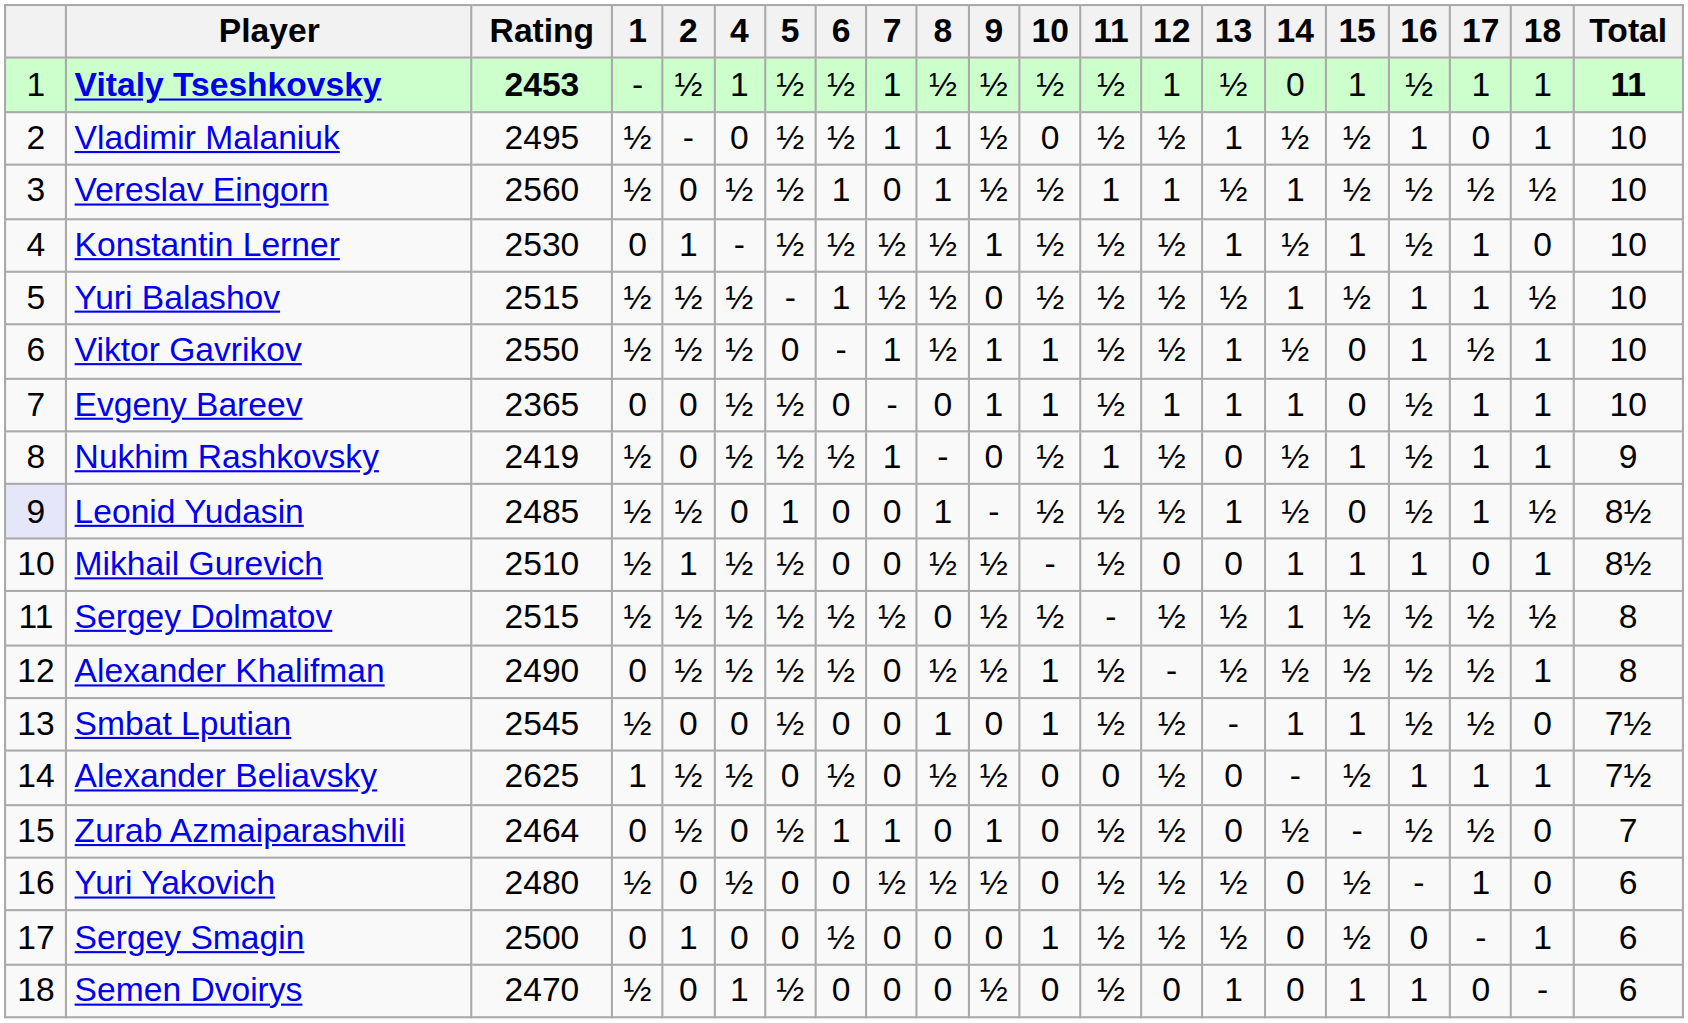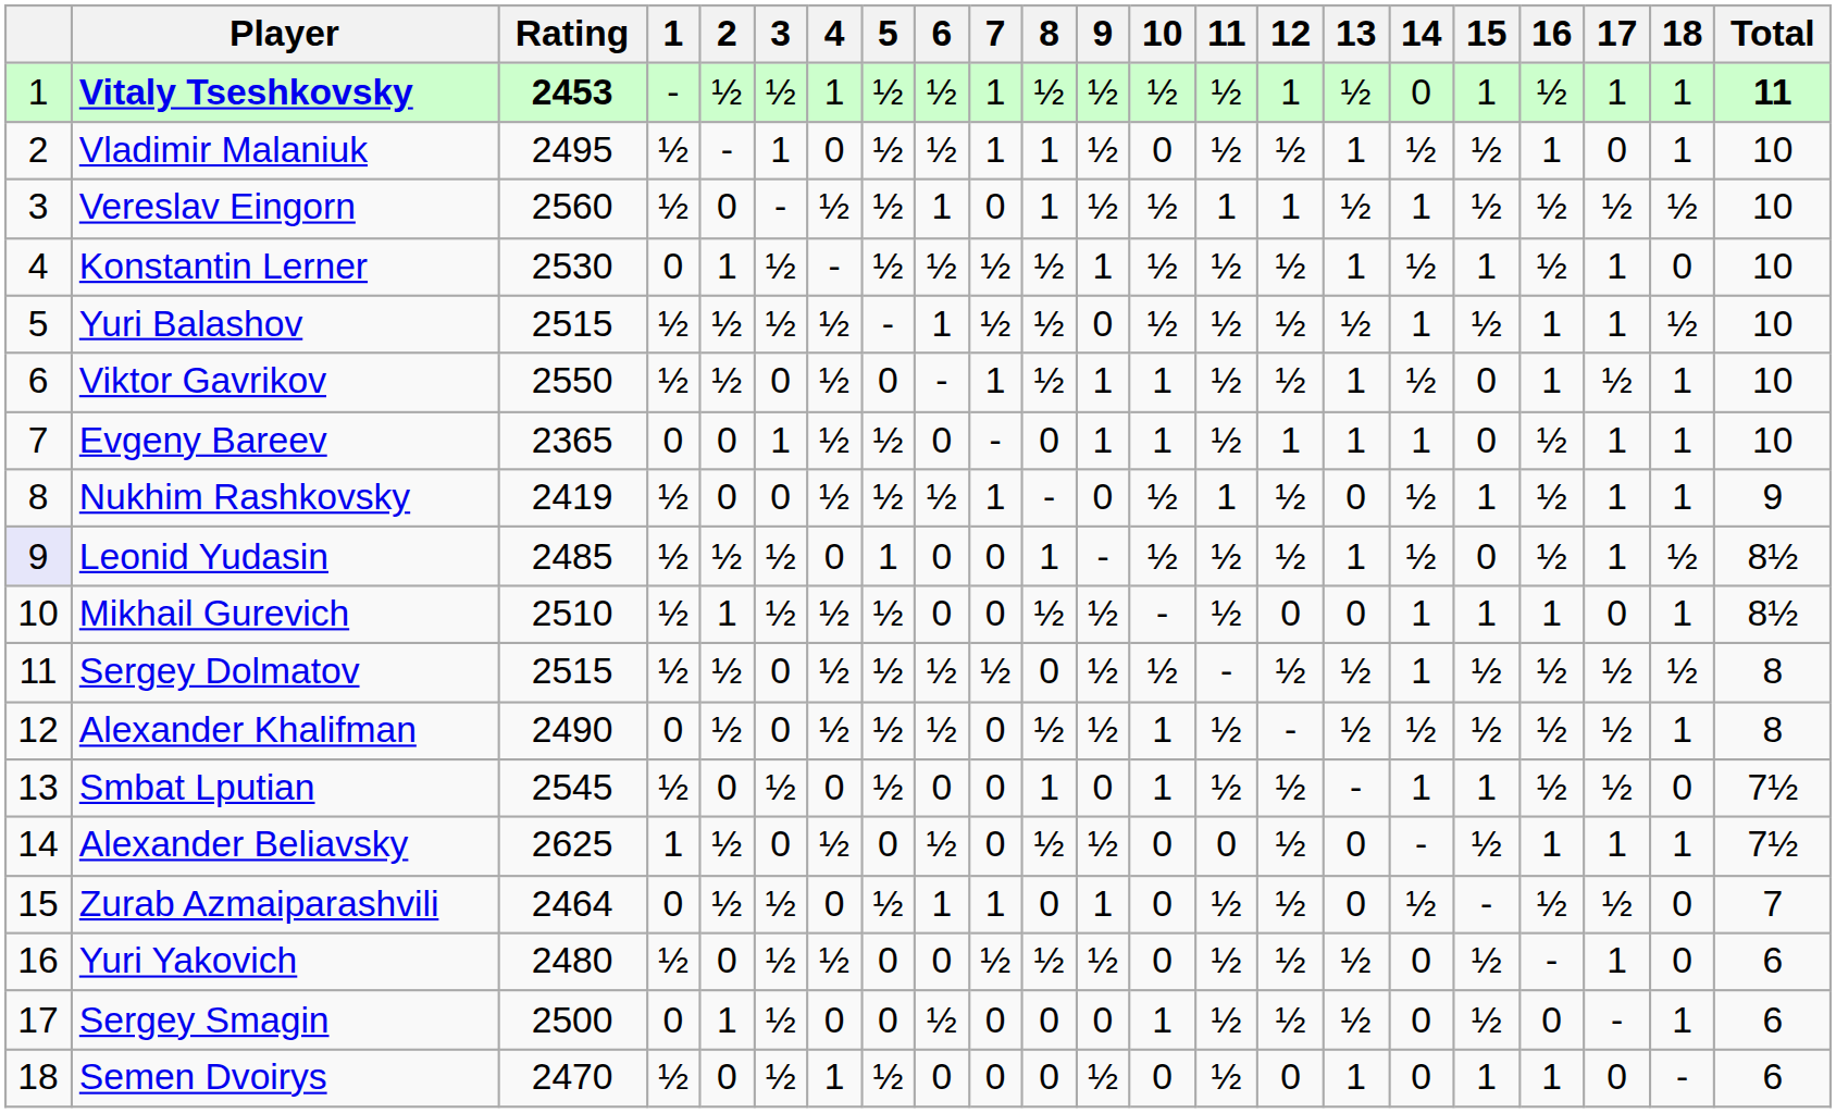 <table class="wikitable" border="1" width="800px">
 <tr>
 <th></th>
 <th>Player</th>
 <th>Rating</th>
 <th>1</th>
 <th>2</th>
+<th>3</th>
 <th>4</th>
 <th>5</th>
 <th>6</th>
 <th>7</th>
 <th>8</th>
 <th>9</th>
 <th>10</th>
 <th>11</th>
 <th>12</th>
 <th>13</th>
 <th>14</th>
 <th>15</th>
 <th>16</th>
 <th>17</th>
 <th>18</th>
 <th>Total</th>
 </tr>
 <tr align=center style="background:#ccffcc;">
 <td>1</td>
 <td align=left> <strong><a href='#'>Vitaly Tseshkovsky</a></strong></td>
 <td><strong>2453</strong></td>
 <td>-</td>
+<td>½</td>
 <td>½</td>
 <td>1</td>
 <td>½</td>
 <td>½</td>
 <td>1</td>
 <td>½</td>
 <td>½</td>
 <td>½</td>
 <td>½</td>
 <td>1</td>
 <td>½</td>
 <td>0</td>
 <td>1</td>
 <td>½</td>
 <td>1</td>
 <td>1</td>
 <td align=center><strong>11</strong></td>
 </tr>
 <tr align=center>
 <td>2</td>
 <td align=left> <a href='#'>Vladimir Malaniuk</a></td>
 <td>2495</td>
 <td>½</td>
 <td>-</td>
+<td>1</td>
 <td>0</td>
 <td>½</td>
 <td>½</td>
 <td>1</td>
 <td>1</td>
 <td>½</td>
 <td>0</td>
 <td>½</td>
 <td>½</td>
 <td>1</td>
 <td>½</td>
 <td>½</td>
 <td>1</td>
 <td>0</td>
 <td>1</td>
 <td align=center>10</td>
 </tr>
 <tr align=center>
 <td>3</td>
 <td align=left> <a href='#'>Vereslav Eingorn</a></td>
 <td>2560</td>
 <td>½</td>
 <td>0</td>
+<td>-</td>
 <td>½</td>
 <td>½</td>
 <td>1</td>
 <td>0</td>
 <td>1</td>
 <td>½</td>
 <td>½</td>
 <td>1</td>
 <td>1</td>
 <td>½</td>
 <td>1</td>
 <td>½</td>
 <td>½</td>
 <td>½</td>
 <td>½</td>
 <td align=center>10</td>
 </tr>
 <tr align=center>
 <td>4</td>
 <td align=left> <a href='#'>Konstantin Lerner</a></td>
 <td>2530</td>
 <td>0</td>
 <td>1</td>
+<td>½</td>
 <td>-</td>
 <td>½</td>
 <td>½</td>
 <td>½</td>
 <td>½</td>
 <td>1</td>
 <td>½</td>
 <td>½</td>
 <td>½</td>
 <td>1</td>
 <td>½</td>
 <td>1</td>
 <td>½</td>
 <td>1</td>
 <td>0</td>
 <td align=center>10</td>
 </tr>
 <tr align=center>
 <td>5</td>
 <td align=left> <a href='#'>Yuri Balashov</a></td>
 <td>2515</td>
+<td>½</td>
 <td>½</td>
 <td>½</td>
 <td>½</td>
 <td>-</td>
 <td>1</td>
 <td>½</td>
 <td>½</td>
 <td>0</td>
 <td>½</td>
 <td>½</td>
 <td>½</td>
 <td>½</td>
 <td>1</td>
 <td>½</td>
 <td>1</td>
 <td>1</td>
 <td>½</td>
 <td align=center>10</td>
 </tr>
 <tr align=center>
 <td>6</td>
 <td align=left> <a href='#'>Viktor Gavrikov</a></td>
 <td>2550</td>
 <td>½</td>
 <td>½</td>
+<td>0</td>
 <td>½</td>
 <td>0</td>
 <td>-</td>
 <td>1</td>
 <td>½</td>
 <td>1</td>
 <td>1</td>
 <td>½</td>
 <td>½</td>
 <td>1</td>
 <td>½</td>
 <td>0</td>
 <td>1</td>
 <td>½</td>
 <td>1</td>
 <td align=center>10</td>
 </tr>
 <tr align=center>
 <td>7</td>
 <td align=left> <a href='#'>Evgeny Bareev</a></td>
 <td>2365</td>
 <td>0</td>
 <td>0</td>
+<td>1</td>
 <td>½</td>
 <td>½</td>
 <td>0</td>
 <td>-</td>
 <td>0</td>
 <td>1</td>
 <td>1</td>
 <td>½</td>
 <td>1</td>
 <td>1</td>
 <td>1</td>
 <td>0</td>
 <td>½</td>
 <td>1</td>
 <td>1</td>
 <td align=center>10</td>
 </tr>
 <tr align=center>
 <td>8</td>
 <td align=left> <a href='#'>Nukhim Rashkovsky</a></td>
 <td>2419</td>
 <td>½</td>
 <td>0</td>
+<td>0</td>
 <td>½</td>
 <td>½</td>
 <td>½</td>
 <td>1</td>
 <td>-</td>
 <td>0</td>
 <td>½</td>
 <td>1</td>
 <td>½</td>
 <td>0</td>
 <td>½</td>
 <td>1</td>
 <td>½</td>
 <td>1</td>
 <td>1</td>
 <td align=center>9</td>
 </tr>
 <tr align=center>
 <td style="background: lavender;">9</td>
 <td align=left> <a href='#'>Leonid Yudasin</a></td>
 <td>2485</td>
+<td>½</td>
 <td>½</td>
 <td>½</td>
 <td>0</td>
 <td>1</td>
 <td>0</td>
 <td>0</td>
 <td>1</td>
 <td>-</td>
 <td>½</td>
 <td>½</td>
 <td>½</td>
 <td>1</td>
 <td>½</td>
 <td>0</td>
 <td>½</td>
 <td>1</td>
 <td>½</td>
 <td align=center>8½</td>
 </tr>
 <tr align=center>
 <td>10</td>
 <td align=left> <a href='#'>Mikhail Gurevich</a></td>
 <td>2510</td>
 <td>½</td>
 <td>1</td>
 <td>½</td>
 <td>½</td>
+<td>½</td>
 <td>0</td>
 <td>0</td>
 <td>½</td>
 <td>½</td>
 <td>-</td>
 <td>½</td>
 <td>0</td>
 <td>0</td>
 <td>1</td>
 <td>1</td>
 <td>1</td>
 <td>0</td>
 <td>1</td>
 <td align=center>8½</td>
 </tr>
 <tr align=center>
 <td>11</td>
 <td align=left> <a href='#'>Sergey Dolmatov</a></td>
 <td>2515</td>
 <td>½</td>
 <td>½</td>
+<td>0</td>
 <td>½</td>
 <td>½</td>
 <td>½</td>
 <td>½</td>
 <td>0</td>
 <td>½</td>
 <td>½</td>
 <td>-</td>
 <td>½</td>
 <td>½</td>
 <td>1</td>
 <td>½</td>
 <td>½</td>
 <td>½</td>
 <td>½</td>
 <td align=center>8</td>
 </tr>
 <tr align=center>
 <td>12</td>
 <td align=left> <a href='#'>Alexander Khalifman</a></td>
 <td>2490</td>
 <td>0</td>
 <td>½</td>
+<td>0</td>
 <td>½</td>
 <td>½</td>
 <td>½</td>
 <td>0</td>
 <td>½</td>
 <td>½</td>
 <td>1</td>
 <td>½</td>
 <td>-</td>
 <td>½</td>
 <td>½</td>
 <td>½</td>
 <td>½</td>
 <td>½</td>
 <td>1</td>
 <td align=center>8</td>
 </tr>
 <tr align=center>
 <td>13</td>
 <td align=left> <a href='#'>Smbat Lputian</a></td>
 <td>2545</td>
 <td>½</td>
 <td>0</td>
+<td>½</td>
 <td>0</td>
 <td>½</td>
 <td>0</td>
 <td>0</td>
 <td>1</td>
 <td>0</td>
 <td>1</td>
 <td>½</td>
 <td>½</td>
 <td>-</td>
 <td>1</td>
 <td>1</td>
 <td>½</td>
 <td>½</td>
 <td>0</td>
 <td align=center>7½</td>
 </tr>
 <tr align=center>
 <td>14</td>
 <td align=left> <a href='#'>Alexander Beliavsky</a></td>
 <td>2625</td>
 <td>1</td>
 <td>½</td>
+<td>0</td>
 <td>½</td>
 <td>0</td>
 <td>½</td>
 <td>0</td>
 <td>½</td>
 <td>½</td>
 <td>0</td>
 <td>0</td>
 <td>½</td>
 <td>0</td>
 <td>-</td>
 <td>½</td>
 <td>1</td>
 <td>1</td>
 <td>1</td>
 <td align=center>7½</td>
 </tr>
 <tr align=center>
 <td>15</td>
 <td align=left> <a href='#'>Zurab Azmaiparashvili</a></td>
 <td>2464</td>
 <td>0</td>
+<td>½</td>
 <td>½</td>
 <td>0</td>
 <td>½</td>
 <td>1</td>
 <td>1</td>
 <td>0</td>
 <td>1</td>
 <td>0</td>
 <td>½</td>
 <td>½</td>
 <td>0</td>
 <td>½</td>
 <td>-</td>
 <td>½</td>
 <td>½</td>
 <td>0</td>
 <td align=center>7</td>
 </tr>
 <tr align=center>
 <td>16</td>
 <td align=left> <a href='#'>Yuri Yakovich</a></td>
 <td>2480</td>
 <td>½</td>
 <td>0</td>
 <td>½</td>
+<td>½</td>
 <td>0</td>
 <td>0</td>
 <td>½</td>
 <td>½</td>
 <td>½</td>
 <td>0</td>
 <td>½</td>
 <td>½</td>
 <td>½</td>
 <td>0</td>
 <td>½</td>
 <td>-</td>
 <td>1</td>
 <td>0</td>
 <td align=center>6</td>
 </tr>
 <tr align=center>
 <td>17</td>
 <td align=left> <a href='#'>Sergey Smagin</a></td>
 <td>2500</td>
 <td>0</td>
 <td>1</td>
+<td>½</td>
 <td>0</td>
 <td>0</td>
 <td>½</td>
 <td>0</td>
 <td>0</td>
 <td>0</td>
 <td>1</td>
 <td>½</td>
 <td>½</td>
 <td>½</td>
 <td>0</td>
 <td>½</td>
 <td>0</td>
 <td>-</td>
 <td>1</td>
 <td align=center>6</td>
 </tr>
 <tr align=center>
 <td>18</td>
 <td align=left> <a href='#'>Semen Dvoirys</a></td>
 <td>2470</td>
 <td>½</td>
 <td>0</td>
+<td>½</td>
 <td>1</td>
 <td>½</td>
 <td>0</td>
 <td>0</td>
 <td>0</td>
 <td>½</td>
 <td>0</td>
 <td>½</td>
 <td>0</td>
 <td>1</td>
 <td>0</td>
 <td>1</td>
 <td>1</td>
 <td>0</td>
 <td>-</td>
 <td align=center>6</td>
 </tr>
 </table>
